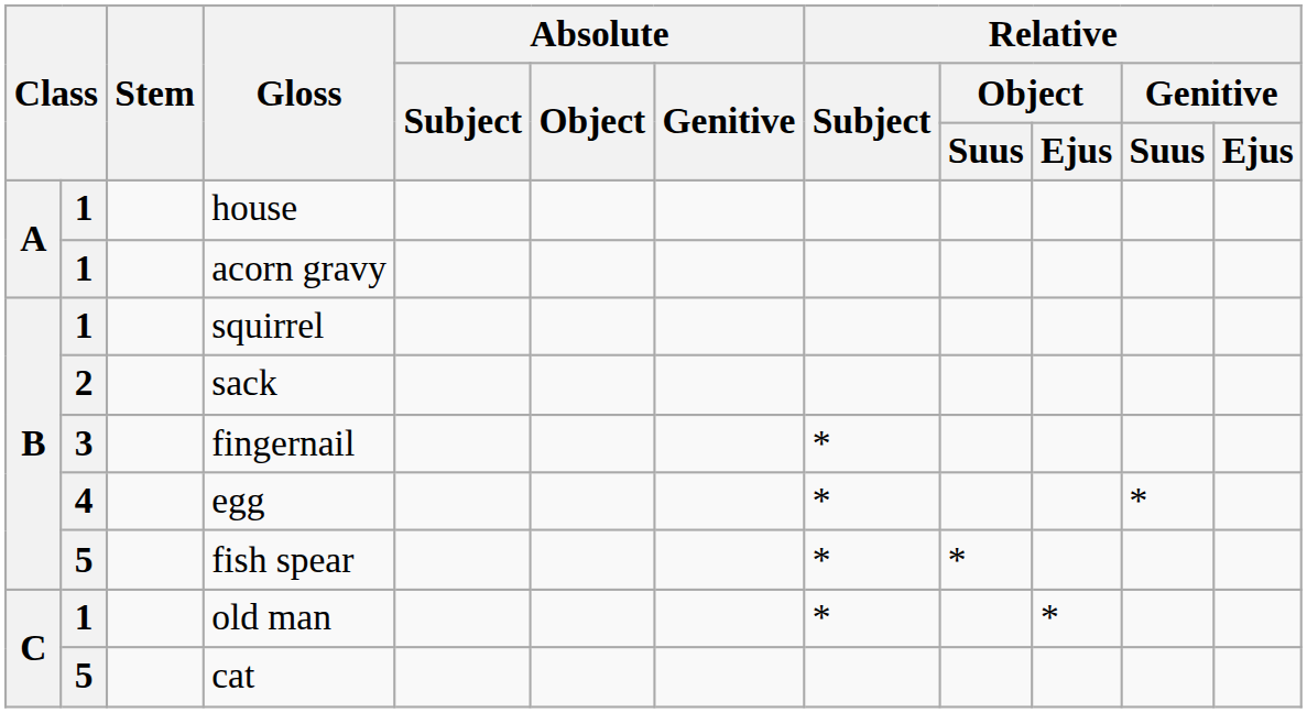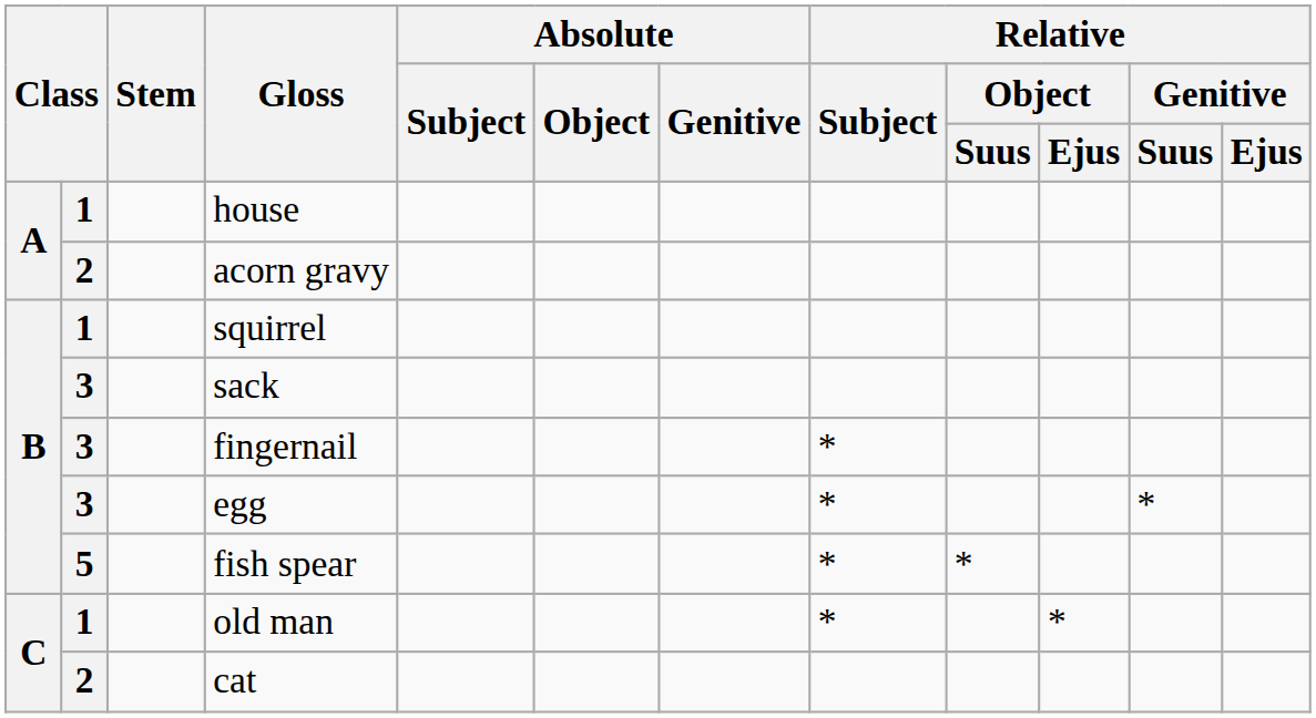 <table class="wikitable">
 <tr>
 <th rowspan="3" colspan="2">Class</th>
 <th rowspan="3">Stem</th>
 <th rowspan="3">Gloss</th>
 <th colspan="3">Absolute</th>
 <th colspan="5">Relative</th>
 </tr>
 <tr>
 <th rowspan="2">Subject</th>
 <th rowspan="2">Object</th>
 <th rowspan="2">Genitive</th>
 <th rowspan="2">Subject</th>
 <th colspan="2">Object</th>
 <th colspan="2">Genitive</th>
 </tr>
 <tr>
 <th>Suus</th>
 <th>Ejus</th>
 <th>Suus</th>
 <th>Ejus</th>
 </tr>
 <tr>
 <th rowspan="2">A</th>
 <th>1</th>
 <td></td>
 <td>house</td>
 <td></td>
 <td></td>
 <td></td>
 <td></td>
 <td></td>
 <td></td>
 <td></td>
 <td></td>
 </tr>
 <tr>
-<th>1</th>
+<th>2</th>
 <td></td>
 <td>acorn gravy</td>
 <td></td>
 <td></td>
 <td></td>
 <td></td>
 <td></td>
 <td></td>
 <td></td>
 <td></td>
 </tr>
 <tr>
 <th rowspan="5">B</th>
 <th>1</th>
 <td></td>
 <td>squirrel</td>
 <td></td>
 <td></td>
 <td></td>
 <td></td>
 <td></td>
 <td></td>
 <td></td>
 <td></td>
 </tr>
 <tr>
-<th>2</th>
+<th>3</th>
 <td></td>
 <td>sack</td>
 <td></td>
 <td></td>
 <td></td>
 <td></td>
 <td></td>
 <td></td>
 <td></td>
 <td></td>
 </tr>
 <tr>
 <th>3</th>
 <td></td>
 <td>fingernail</td>
 <td></td>
 <td></td>
 <td></td>
 <td> *</td>
 <td></td>
 <td></td>
 <td></td>
 <td></td>
 </tr>
 <tr>
-<th>4</th>
+<th>3</th>
 <td></td>
 <td>egg</td>
 <td></td>
 <td></td>
 <td></td>
 <td> *</td>
 <td></td>
 <td></td>
 <td> *</td>
 <td></td>
 </tr>
 <tr>
 <th>5</th>
 <td></td>
 <td>fish spear</td>
 <td></td>
 <td></td>
 <td></td>
 <td> *</td>
 <td> *</td>
 <td></td>
 <td></td>
 <td></td>
 </tr>
 <tr>
 <th rowspan="2">C</th>
 <th>1</th>
 <td></td>
 <td>old man</td>
 <td></td>
 <td></td>
 <td></td>
 <td> *</td>
 <td></td>
 <td> *</td>
 <td></td>
 <td></td>
 </tr>
 <tr>
-<th>5</th>
+<th>2</th>
 <td></td>
 <td>cat</td>
 <td></td>
 <td></td>
 <td></td>
 <td></td>
 <td></td>
 <td></td>
 <td></td>
 <td></td>
 </tr>
 </table>
